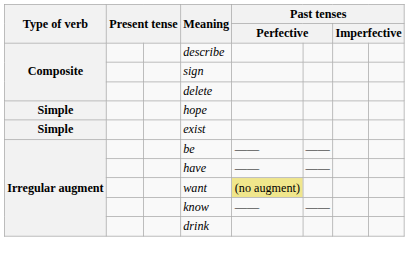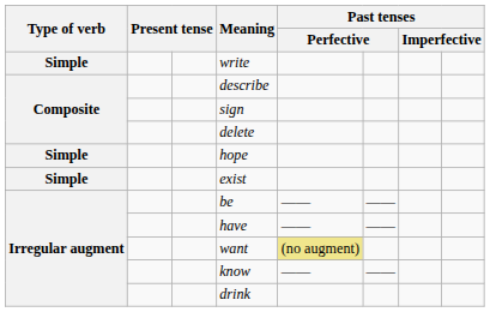 <table class="wikitable">
 <tr>
 <th rowspan="2">Type of verb</th>
 <th colspan="2" rowspan="2">Present tense</th>
 <th rowspan="2">Meaning</th>
 <th colspan="4">Past tenses</th>
 </tr>
 <tr>
 <th colspan="2">Perfective</th>
 <th colspan="2">Imperfective</th>
+</tr>
+<tr>
+<th>Simple</th>
+<td></td>
+<td></td>
+<td><em>write</em></td>
+<td></td>
+<td></td>
+<td></td>
+<td></td>
 </tr>
 <tr>
 <th rowspan="3">Composite</th>
 <td></td>
 <td></td>
 <td><em>describe</em></td>
 <td></td>
 <td></td>
 <td></td>
 <td></td>
 </tr>
 <tr>
 <td></td>
 <td></td>
 <td><em>sign</em></td>
 <td></td>
 <td></td>
 <td></td>
 <td></td>
 </tr>
 <tr>
 <td></td>
 <td></td>
 <td><em>delete</em></td>
 <td></td>
 <td></td>
 <td></td>
 <td></td>
 </tr>
 <tr>
 <th>Simple</th>
 <td></td>
 <td></td>
 <td><em>hope</em></td>
 <td></td>
 <td></td>
 <td></td>
 <td></td>
 </tr>
 <tr>
 <th>Simple</th>
 <td></td>
 <td></td>
 <td><em>exist</em></td>
 <td></td>
 <td></td>
 <td></td>
 <td></td>
 </tr>
 <tr>
 <th rowspan="5">Irregular augment</th>
 <td></td>
 <td></td>
 <td><em>be</em></td>
 <td>——</td>
 <td>——</td>
 <td></td>
 <td></td>
 </tr>
 <tr>
 <td></td>
 <td></td>
 <td><em>have</em></td>
 <td>——</td>
 <td>——</td>
 <td></td>
 <td></td>
 </tr>
 <tr>
 <td></td>
 <td></td>
 <td><em>want</em></td>
 <td style="background: khaki;"> (no augment)</td>
 <td></td>
 <td></td>
 <td></td>
 </tr>
 <tr>
 <td></td>
 <td></td>
 <td><em>know</em></td>
 <td>——</td>
 <td>——</td>
 <td></td>
 <td></td>
 </tr>
 <tr>
 <td></td>
 <td></td>
 <td><em>drink</em></td>
 <td></td>
 <td></td>
 <td></td>
 <td></td>
 </tr>
 </table>
